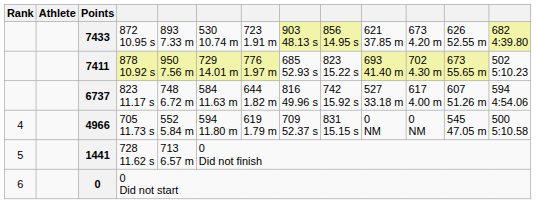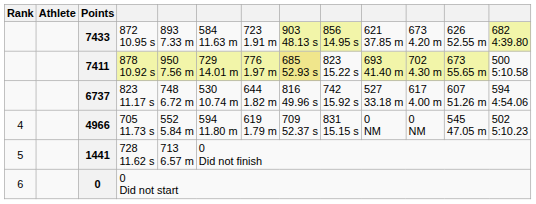 <table class="wikitable sortable" style="font-size:95%;">
 <tr bgcolor=#E6E6E6>
 <th>Rank</th>
 <th>Athlete</th>
 <th>Points</th>
 <th data-sort-type="number"></th>
 <th data-sort-type="number"></th>
 <th data-sort-type="number"></th>
 <th data-sort-type="number"></th>
 <th data-sort-type="number"></th>
 <th data-sort-type="number"></th>
 <th data-sort-type="number"></th>
 <th data-sort-type="number"></th>
 <th data-sort-type="number"></th>
 <th data-sort-type="number"></th>
 </tr>
 <tr>
 <td align=center></td>
 <td></td>
 <th>7433</th>
 <td>872<br>10.95 s</td>
 <td>893<br>7.33 m</td>
-<td>530<br>10.74 m</td>
+<td>584<br>11.63 m</td>
 <td>723<br>1.91 m</td>
 <td bgcolor=#F2F5A9>903<br>48.13 s</td>
 <td bgcolor=#F2F5A9>856<br>14.95 s</td>
 <td>621<br>37.85 m</td>
 <td>673<br>4.20 m</td>
 <td>626<br>52.55 m</td>
 <td bgcolor=#F2F5A9>682<br>4:39.80</td>
 </tr>
 <tr>
 <td align=center></td>
 <td></td>
 <th>7411</th>
 <td bgcolor=#F2F5A9>878<br>10.92 s</td>
 <td bgcolor=#F2F5A9>950<br>7.56 m</td>
 <td bgcolor=#F2F5A9>729<br>14.01 m</td>
 <td bgcolor=#F2F5A9>776<br>1.97 m</td>
-<td>685<br>52.93 s</td>
+<td style="background: khaki;">685<br>52.93 s</td>
 <td>823<br>15.22 s</td>
 <td bgcolor=#F2F5A9>693<br>41.40 m</td>
 <td bgcolor=#F2F5A9>702<br>4.30 m</td>
 <td bgcolor=#F2F5A9>673<br>55.65 m</td>
-<td>502<br>5:10.23</td>
+<td>500<br>5:10.58</td>
 </tr>
 <tr>
 <td align=center></td>
 <td></td>
 <th>6737</th>
 <td>823<br>11.17 s</td>
 <td>748<br>6.72 m</td>
-<td>584<br>11.63 m</td>
+<td>530<br>10.74 m</td>
 <td>644<br>1.82 m</td>
 <td>816<br>49.96 s</td>
 <td>742<br>15.92 s</td>
 <td>527<br>33.18 m</td>
 <td>617<br>4.00 m</td>
 <td>607<br>51.26 m</td>
 <td>594<br>4:54.06</td>
 </tr>
 <tr>
 <td align=center>4</td>
 <td></td>
 <th>4966</th>
 <td>705<br>11.73 s</td>
 <td>552<br>5.84 m</td>
 <td>594<br>11.80 m</td>
 <td>619<br>1.79 m</td>
 <td>709<br>52.37 s</td>
 <td>831<br>15.15 s</td>
 <td>0<br>NM</td>
 <td>0<br>NM</td>
 <td>545<br>47.05 m</td>
-<td>500<br>5:10.58</td>
+<td>502<br>5:10.23</td>
 </tr>
 <tr>
 <td align=center>5</td>
 <td></td>
 <th>1441</th>
 <td>728<br>11.62 s</td>
 <td>713<br>6.57 m</td>
 <td colspan="8">0<br>Did not finish</td>
 </tr>
 <tr>
 <td align=center>6</td>
 <td></td>
 <th>0</th>
 <td colspan="10">0<br>Did not start</td>
 </tr>
 </table>
